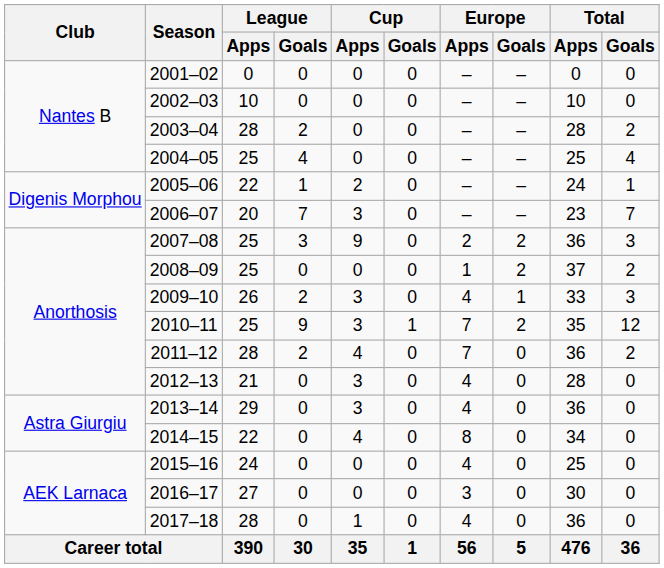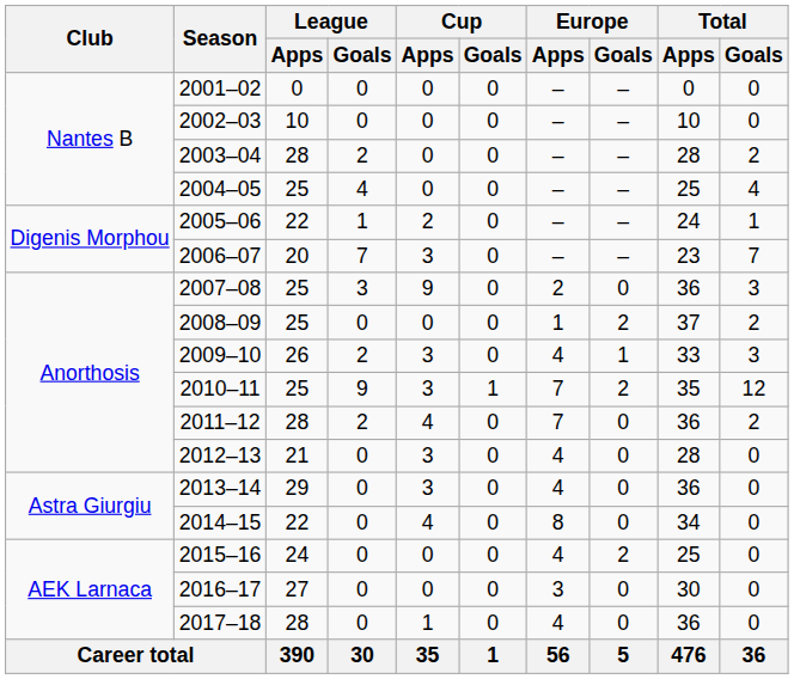 <table class="wikitable" style="text-align:center">
 <tr>
 <th rowspan="2">Club</th>
 <th rowspan="2">Season</th>
 <th colspan="2">League</th>
 <th colspan="2">Cup</th>
 <th colspan="2">Europe</th>
 <th colspan="2">Total</th>
 </tr>
 <tr>
 <th>Apps</th>
 <th>Goals</th>
 <th>Apps</th>
 <th>Goals</th>
 <th>Apps</th>
 <th>Goals</th>
 <th>Apps</th>
 <th>Goals</th>
 </tr>
 <tr>
 <td rowspan="4"><a href='#'>Nantes</a> B</td>
 <td>2001–02</td>
 <td>0</td>
 <td>0</td>
 <td>0</td>
 <td>0</td>
 <td>–</td>
 <td>–</td>
 <td>0</td>
 <td>0</td>
 </tr>
 <tr>
 <td>2002–03</td>
 <td>10</td>
 <td>0</td>
 <td>0</td>
 <td>0</td>
 <td>–</td>
 <td>–</td>
 <td>10</td>
 <td>0</td>
 </tr>
 <tr>
 <td>2003–04</td>
 <td>28</td>
 <td>2</td>
 <td>0</td>
 <td>0</td>
 <td>–</td>
 <td>–</td>
 <td>28</td>
 <td>2</td>
 </tr>
 <tr>
 <td>2004–05</td>
 <td>25</td>
 <td>4</td>
 <td>0</td>
 <td>0</td>
 <td>–</td>
 <td>–</td>
 <td>25</td>
 <td>4</td>
 </tr>
 <tr>
 <td rowspan="2"><a href='#'>Digenis Morphou</a></td>
 <td>2005–06</td>
 <td>22</td>
 <td>1</td>
 <td>2</td>
 <td>0</td>
 <td>–</td>
 <td>–</td>
 <td>24</td>
 <td>1</td>
 </tr>
 <tr>
 <td>2006–07</td>
 <td>20</td>
 <td>7</td>
 <td>3</td>
 <td>0</td>
 <td>–</td>
 <td>–</td>
 <td>23</td>
 <td>7</td>
 </tr>
 <tr>
 <td rowspan="6"><a href='#'>Anorthosis</a></td>
 <td>2007–08</td>
 <td>25</td>
 <td>3</td>
 <td>9</td>
 <td>0</td>
 <td>2</td>
-<td>2</td>
+<td>0</td>
 <td>36</td>
 <td>3</td>
 </tr>
 <tr>
 <td>2008–09</td>
 <td>25</td>
 <td>0</td>
 <td>0</td>
 <td>0</td>
 <td>1</td>
 <td>2</td>
 <td>37</td>
 <td>2</td>
 </tr>
 <tr>
 <td>2009–10</td>
 <td>26</td>
 <td>2</td>
 <td>3</td>
 <td>0</td>
 <td>4</td>
 <td>1</td>
 <td>33</td>
 <td>3</td>
 </tr>
 <tr>
 <td>2010–11</td>
 <td>25</td>
 <td>9</td>
 <td>3</td>
 <td>1</td>
 <td>7</td>
 <td>2</td>
 <td>35</td>
 <td>12</td>
 </tr>
 <tr>
 <td>2011–12</td>
 <td>28</td>
 <td>2</td>
 <td>4</td>
 <td>0</td>
 <td>7</td>
 <td>0</td>
 <td>36</td>
 <td>2</td>
 </tr>
 <tr>
 <td>2012–13</td>
 <td>21</td>
 <td>0</td>
 <td>3</td>
 <td>0</td>
 <td>4</td>
 <td>0</td>
 <td>28</td>
 <td>0</td>
 </tr>
 <tr>
 <td rowspan="2"><a href='#'>Astra Giurgiu</a></td>
 <td>2013–14</td>
 <td>29</td>
 <td>0</td>
 <td>3</td>
 <td>0</td>
 <td>4</td>
 <td>0</td>
 <td>36</td>
 <td>0</td>
 </tr>
 <tr>
 <td>2014–15</td>
 <td>22</td>
 <td>0</td>
 <td>4</td>
 <td>0</td>
 <td>8</td>
 <td>0</td>
 <td>34</td>
 <td>0</td>
 </tr>
 <tr>
 <td rowspan="3"><a href='#'>AEK Larnaca</a></td>
 <td>2015–16</td>
 <td>24</td>
 <td>0</td>
 <td>0</td>
 <td>0</td>
 <td>4</td>
-<td>0</td>
+<td>2</td>
 <td>25</td>
 <td>0</td>
 </tr>
 <tr>
 <td>2016–17</td>
 <td>27</td>
 <td>0</td>
 <td>0</td>
 <td>0</td>
 <td>3</td>
 <td>0</td>
 <td>30</td>
 <td>0</td>
 </tr>
 <tr>
 <td>2017–18</td>
 <td>28</td>
 <td>0</td>
 <td>1</td>
 <td>0</td>
 <td>4</td>
 <td>0</td>
 <td>36</td>
 <td>0</td>
 </tr>
 <tr>
 <th colspan="2">Career total</th>
 <th>390</th>
 <th>30</th>
 <th>35</th>
 <th>1</th>
 <th>56</th>
 <th>5</th>
 <th>476</th>
 <th>36</th>
 </tr>
 </table>
